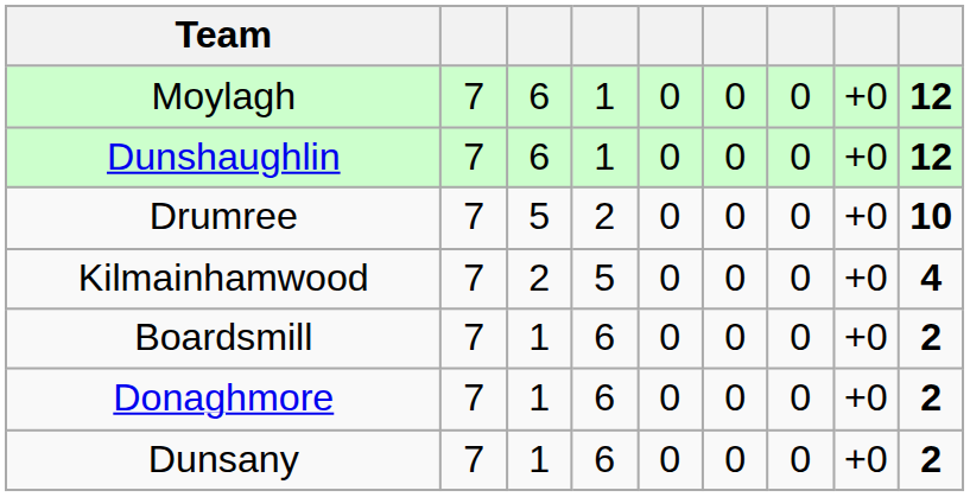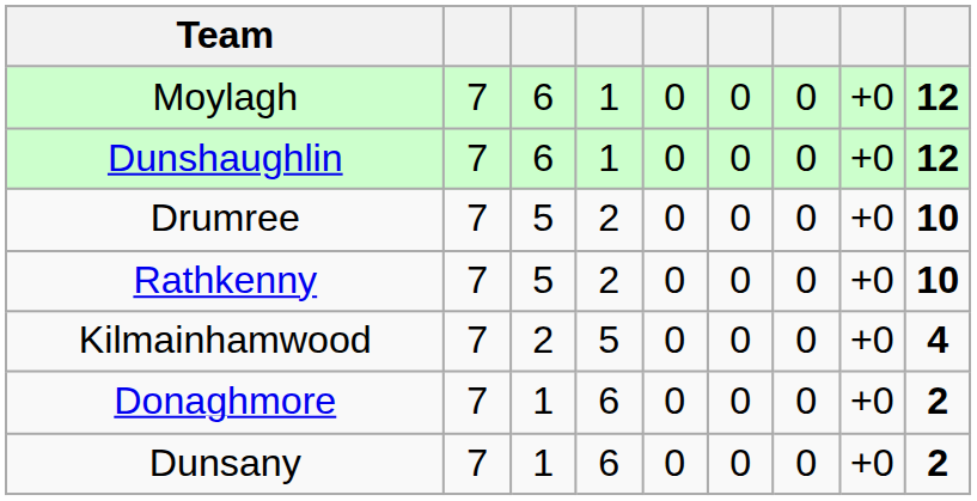 <table class="wikitable" style="text-align:center">
 <tr>
 <th width="175">Team</th>
 <th width="20"></th>
 <th width="20"></th>
 <th width="20"></th>
 <th width="20"></th>
 <th width="20"></th>
 <th width="20"></th>
 <th width="20"></th>
 <th width="20"></th>
 </tr>
 <tr style="background:#cfc;">
 <td>Moylagh</td>
 <td>7</td>
 <td>6</td>
 <td>1</td>
 <td>0</td>
 <td>0</td>
 <td>0</td>
 <td>+0</td>
 <td><strong>12</strong></td>
 </tr>
 <tr style="background:#cfc;">
 <td><a href='#'>Dunshaughlin</a></td>
 <td>7</td>
 <td>6</td>
 <td>1</td>
 <td>0</td>
 <td>0</td>
 <td>0</td>
 <td>+0</td>
 <td><strong>12</strong></td>
 </tr>
 <tr>
 <td>Drumree</td>
 <td>7</td>
 <td>5</td>
 <td>2</td>
 <td>0</td>
 <td>0</td>
 <td>0</td>
 <td>+0</td>
 <td><strong>10</strong></td>
 </tr>
 <tr>
+<td><a href='#'>Rathkenny</a></td>
+<td>7</td>
+<td>5</td>
+<td>2</td>
+<td>0</td>
+<td>0</td>
+<td>0</td>
+<td>+0</td>
+<td><strong>10</strong></td>
+</tr>
+<tr>
 <td>Kilmainhamwood</td>
 <td>7</td>
 <td>2</td>
 <td>5</td>
 <td>0</td>
 <td>0</td>
 <td>0</td>
 <td>+0</td>
 <td><strong>4</strong></td>
-</tr>
-<tr>
-<td>Boardsmill</td>
-<td>7</td>
-<td>1</td>
-<td>6</td>
-<td>0</td>
-<td>0</td>
-<td>0</td>
-<td>+0</td>
-<td><strong>2</strong></td>
 </tr>
 <tr>
 <td><a href='#'>Donaghmore</a></td>
 <td>7</td>
 <td>1</td>
 <td>6</td>
 <td>0</td>
 <td>0</td>
 <td>0</td>
 <td>+0</td>
 <td><strong>2</strong></td>
 </tr>
 <tr>
 <td>Dunsany</td>
 <td>7</td>
 <td>1</td>
 <td>6</td>
 <td>0</td>
 <td>0</td>
 <td>0</td>
 <td>+0</td>
 <td><strong>2</strong></td>
 </tr>
 </table>
